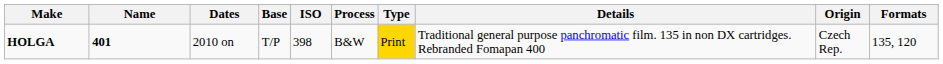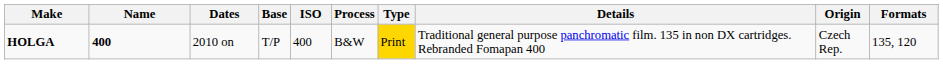 <table class="wikitable">
 <tr>
 <th scope="col" style="width: 100px;">Make</th>
 <th scope="col" style="width: 120px;">Name</th>
 <th scope="col" style="width: 80px;">Dates</th>
 <th scope="col" style="width: 30px;">Base</th>
 <th scope="col" style="width: 45px;">ISO</th>
 <th scope="col" style="width: 40px;">Process</th>
 <th scope="col" style="width: 40px;">Type</th>
 <th scope="col" style="width: 500px;">Details</th>
 <th scope="col" style="width: 60px;">Origin</th>
 <th scope="col" style="width: 80px;">Formats</th>
 </tr>
 <tr>
 <td><strong>HOLGA</strong></td>
-<td><strong>401</strong></td>
+<td><strong>400</strong></td>
 <td>2010 on</td>
 <td>T/P</td>
-<td>398</td>
+<td>400</td>
 <td>B&W</td>
 <td style="background: gold;">Print</td>
 <td>Traditional general purpose <a href='#'>panchromatic</a> film. 135 in non DX cartridges. Rebranded Fomapan 400</td>
 <td>Czech Rep.</td>
 <td>135, 120</td>
 </tr>
 </table>
